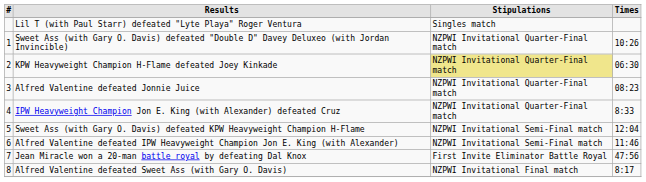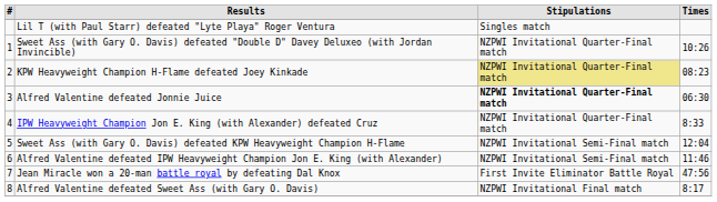 <table style="font-size: 85%; text-align: left;" class="wikitable sortable">
 <tr>
 <th style="border-style: none none solid solid; background: #e3e3e3"><strong>#</strong></th>
 <th style="border-style: none none solid solid; background: #e3e3e3"><strong>Results</strong></th>
 <th style="border-style: none none solid solid; background: #e3e3e3"><strong>Stipulations</strong></th>
 <th style="border-style: none none solid solid; background: #e3e3e3"><strong>Times</strong></th>
 </tr>
 <tr>
 </tr>
 <tr>
 <td></td>
 <td>Lil T (with Paul Starr) defeated "Lyte Playa" Roger Ventura</td>
 <td>Singles match</td>
 <td></td>
 </tr>
 <tr>
 <td>1</td>
 <td>Sweet Ass (with Gary O. Davis) defeated "Double D" Davey Deluxeo (with Jordan Invincible)</td>
 <td>NZPWI Invitational Quarter-Final match</td>
 <td>10:26</td>
 </tr>
 <tr>
 <td>2</td>
 <td>KPW Heavyweight Champion H-Flame defeated Joey Kinkade</td>
 <td style="background: khaki;">NZPWI Invitational Quarter-Final match</td>
-<td>06:30</td>
+<td>08:23</td>
 </tr>
 <tr>
 <td>3</td>
 <td>Alfred Valentine defeated Jonnie Juice</td>
-<td>NZPWI Invitational Quarter-Final match</td>
-<td>08:23</td>
+<td><strong>NZPWI Invitational Quarter-Final match</strong></td>
+<td>06:30</td>
 </tr>
 <tr>
 <td>4</td>
 <td><a href='#'>IPW Heavyweight Champion</a> Jon E. King (with Alexander) defeated Cruz</td>
 <td>NZPWI Invitational Quarter-Final match</td>
 <td>8:33</td>
 </tr>
 <tr>
 <td>5</td>
 <td>Sweet Ass (with Gary O. Davis) defeated KPW Heavyweight Champion H-Flame</td>
 <td>NZPWI Invitational Semi-Final match</td>
 <td>12:04</td>
 </tr>
 <tr>
 <td>6</td>
 <td>Alfred Valentine defeated IPW Heavyweight Champion Jon E. King (with Alexander)</td>
 <td>NZPWI Invitational Semi-Final match</td>
 <td>11:46</td>
 </tr>
 <tr>
 <td>7</td>
 <td>Jean Miracle won a 20-man <a href='#'>battle royal</a> by defeating Dal Knox</td>
 <td>First Invite Eliminator Battle Royal</td>
 <td>47:56</td>
 </tr>
 <tr>
 <td>8</td>
 <td>Alfred Valentine defeated Sweet Ass (with Gary O. Davis)</td>
 <td>NZPWI Invitational Final match</td>
 <td>8:17</td>
 </tr>
 <tr>
 </tr>
 </table>
